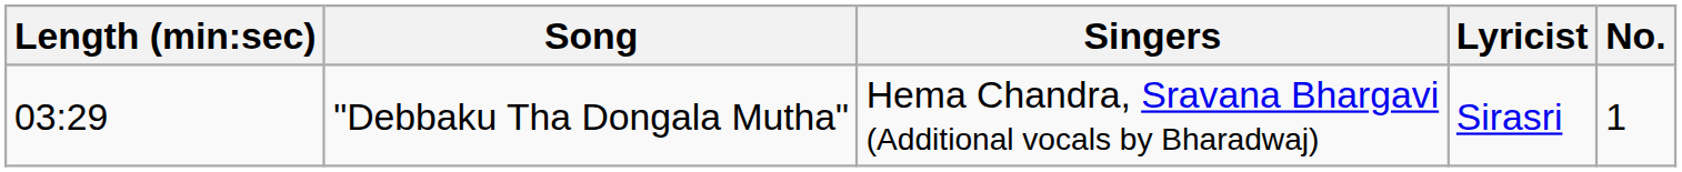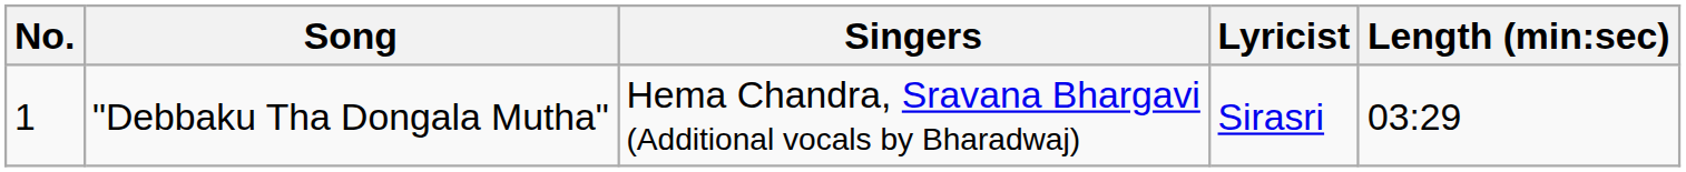 <table class="wikitable" style="font-size:95%;">
 <tr>
-<th>Length (min:sec)</th>
+<th>No.</th>
 <th>Song</th>
 <th>Singers</th>
 <th>Lyricist</th>
-<th>No.</th>
+<th>Length (min:sec)</th>
 </tr>
 <tr>
-<td>03:29</td>
+<td>1</td>
 <td>"Debbaku Tha Dongala Mutha"</td>
 <td>Hema Chandra, <a href='#'>Sravana Bhargavi</a> <br><small>(Additional vocals by Bharadwaj)</small></td>
 <td><a href='#'>Sirasri</a></td>
-<td>1</td>
+<td>03:29</td>
 </tr>
 </table>
